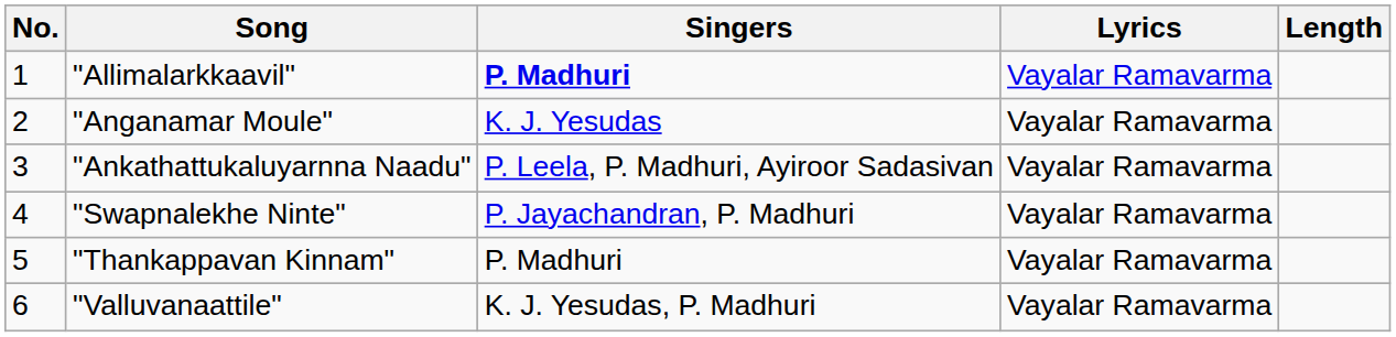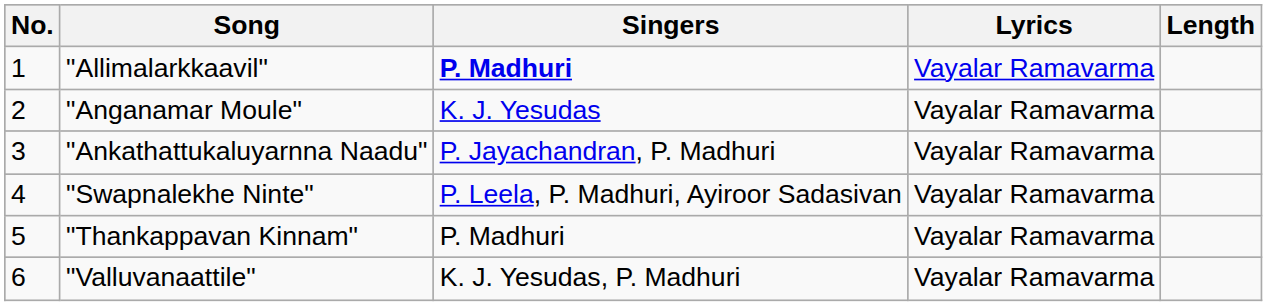 <table class="wikitable">
 <tr>
 <th scope="col">No.</th>
 <th scope="col">Song</th>
 <th scope="col">Singers</th>
 <th scope="col">Lyrics</th>
 <th scope="col">Length</th>
 </tr>
 <tr>
 <td>1</td>
 <td>"Allimalarkkaavil"</td>
 <td><strong><a href='#'>P. Madhuri</a></strong></td>
 <td><a href='#'>Vayalar Ramavarma</a></td>
 <td></td>
 </tr>
 <tr>
 <td>2</td>
 <td>"Anganamar Moule"</td>
 <td><a href='#'>K. J. Yesudas</a></td>
 <td>Vayalar Ramavarma</td>
 <td></td>
 </tr>
 <tr>
 <td>3</td>
 <td>"Ankathattukaluyarnna Naadu"</td>
-<td><a href='#'>P. Leela</a>, P. Madhuri, Ayiroor Sadasivan</td>
+<td><a href='#'>P. Jayachandran</a>, P. Madhuri</td>
 <td>Vayalar Ramavarma</td>
 <td></td>
 </tr>
 <tr>
 <td>4</td>
 <td>"Swapnalekhe Ninte"</td>
-<td><a href='#'>P. Jayachandran</a>, P. Madhuri</td>
+<td><a href='#'>P. Leela</a>, P. Madhuri, Ayiroor Sadasivan</td>
 <td>Vayalar Ramavarma</td>
 <td></td>
 </tr>
 <tr>
 <td>5</td>
 <td>"Thankappavan Kinnam"</td>
 <td>P. Madhuri</td>
 <td>Vayalar Ramavarma</td>
 <td></td>
 </tr>
 <tr>
 <td>6</td>
 <td>"Valluvanaattile"</td>
 <td>K. J. Yesudas, P. Madhuri</td>
 <td>Vayalar Ramavarma</td>
 <td></td>
 </tr>
 </table>
